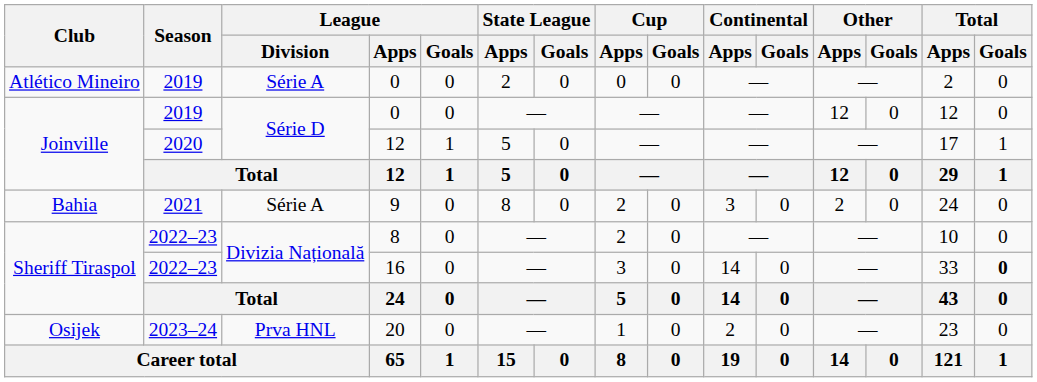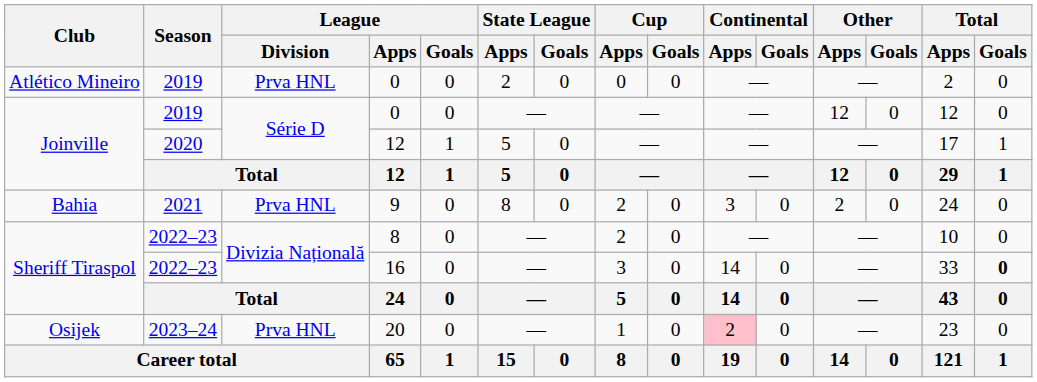 <table class="wikitable" style="text-align: center;">
 <tr>
 <th rowspan="2">Club</th>
 <th rowspan="2">Season</th>
 <th colspan="3">League</th>
 <th colspan="2">State League</th>
 <th colspan="2">Cup</th>
 <th colspan="2">Continental</th>
 <th colspan="2">Other</th>
 <th colspan="2">Total</th>
 </tr>
 <tr>
 <th>Division</th>
 <th>Apps</th>
 <th>Goals</th>
 <th>Apps</th>
 <th>Goals</th>
 <th>Apps</th>
 <th>Goals</th>
 <th>Apps</th>
 <th>Goals</th>
 <th>Apps</th>
 <th>Goals</th>
 <th>Apps</th>
 <th>Goals</th>
 </tr>
 <tr>
 <td valign="center"><a href='#'>Atlético Mineiro</a></td>
 <td><a href='#'>2019</a></td>
-<td><a href='#'>Série A</a></td>
+<td><a href='#'>Prva HNL</a></td>
 <td>0</td>
 <td>0</td>
 <td>2</td>
 <td>0</td>
 <td>0</td>
 <td>0</td>
 <td colspan="2">—</td>
 <td colspan="2">—</td>
 <td>2</td>
 <td>0</td>
 </tr>
 <tr>
 <td rowspan="3" valign="center"><a href='#'>Joinville</a></td>
 <td><a href='#'>2019</a></td>
 <td rowspan="2"><a href='#'>Série D</a></td>
 <td>0</td>
 <td>0</td>
 <td colspan="2">—</td>
 <td colspan="2">—</td>
 <td colspan="2">—</td>
 <td>12</td>
 <td>0</td>
 <td>12</td>
 <td>0</td>
 </tr>
 <tr>
 <td><a href='#'>2020</a></td>
 <td>12</td>
 <td>1</td>
 <td>5</td>
 <td>0</td>
 <td colspan="2">—</td>
 <td colspan="2">—</td>
 <td colspan="2">—</td>
 <td>17</td>
 <td>1</td>
 </tr>
 <tr>
 <th colspan="2">Total</th>
 <th>12</th>
 <th>1</th>
 <th>5</th>
 <th>0</th>
 <th colspan="2">—</th>
 <th colspan="2">—</th>
 <th>12</th>
 <th>0</th>
 <th>29</th>
 <th>1</th>
 </tr>
 <tr>
 <td valign="center"><a href='#'>Bahia</a></td>
 <td><a href='#'>2021</a></td>
-<td>Série A</td>
+<td><a href='#'>Prva HNL</a></td>
 <td>9</td>
 <td>0</td>
 <td>8</td>
 <td>0</td>
 <td>2</td>
 <td>0</td>
 <td>3</td>
 <td>0</td>
 <td>2</td>
 <td>0</td>
 <td>24</td>
 <td>0</td>
 </tr>
 <tr>
 <td rowspan="3"><a href='#'>Sheriff Tiraspol</a></td>
 <td><a href='#'>2022–23</a></td>
 <td rowspan="2"><a href='#'>Divizia Națională</a></td>
 <td>8</td>
 <td>0</td>
 <td colspan="2">—</td>
 <td>2</td>
 <td>0</td>
 <td colspan="2">—</td>
 <td colspan="2">—</td>
 <td>10</td>
 <td>0</td>
 </tr>
 <tr>
 <td><a href='#'>2022–23</a></td>
 <td>16</td>
 <td>0</td>
 <td colspan="2">—</td>
 <td>3</td>
 <td>0</td>
 <td>14</td>
 <td>0</td>
 <td colspan="2">—</td>
 <td>33</td>
 <td><strong>0</strong></td>
 </tr>
 <tr>
 <th colspan="2">Total</th>
 <th>24</th>
 <th>0</th>
 <th colspan="2">—</th>
 <th>5</th>
 <th>0</th>
 <th>14</th>
 <th>0</th>
 <th colspan="2">—</th>
 <th>43</th>
 <th>0</th>
 </tr>
 <tr>
 <td><a href='#'>Osijek</a></td>
 <td><a href='#'>2023–24</a></td>
 <td><a href='#'>Prva HNL</a></td>
 <td>20</td>
 <td>0</td>
 <td colspan="2">—</td>
 <td>1</td>
 <td>0</td>
-<td>2</td>
+<td style="background: pink;">2</td>
 <td>0</td>
 <td colspan="2">—</td>
 <td>23</td>
 <td>0</td>
 </tr>
 <tr>
 <th colspan="3"><strong>Career total</strong></th>
 <th>65</th>
 <th>1</th>
 <th>15</th>
 <th>0</th>
 <th>8</th>
 <th>0</th>
 <th>19</th>
 <th>0</th>
 <th>14</th>
 <th>0</th>
 <th>121</th>
 <th>1</th>
 </tr>
 </table>
